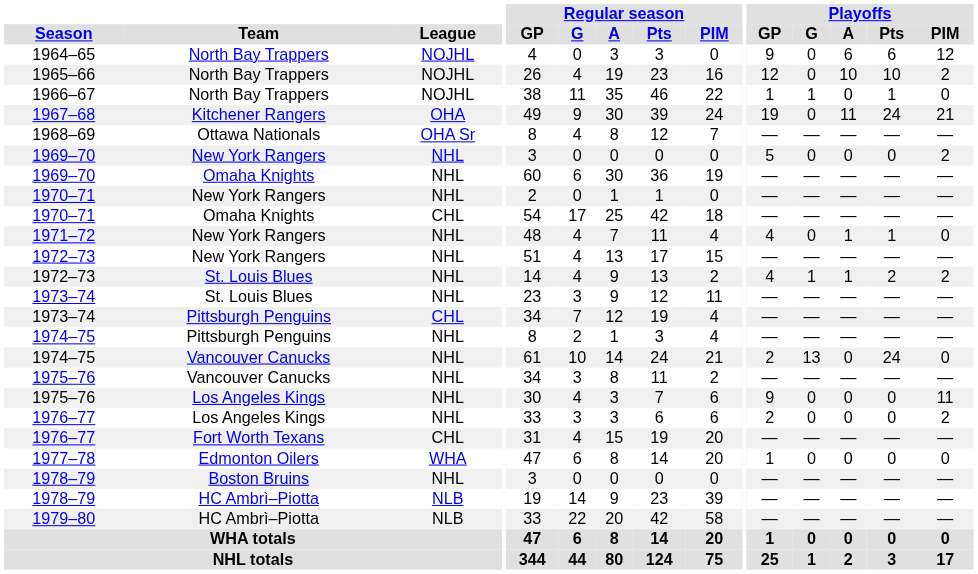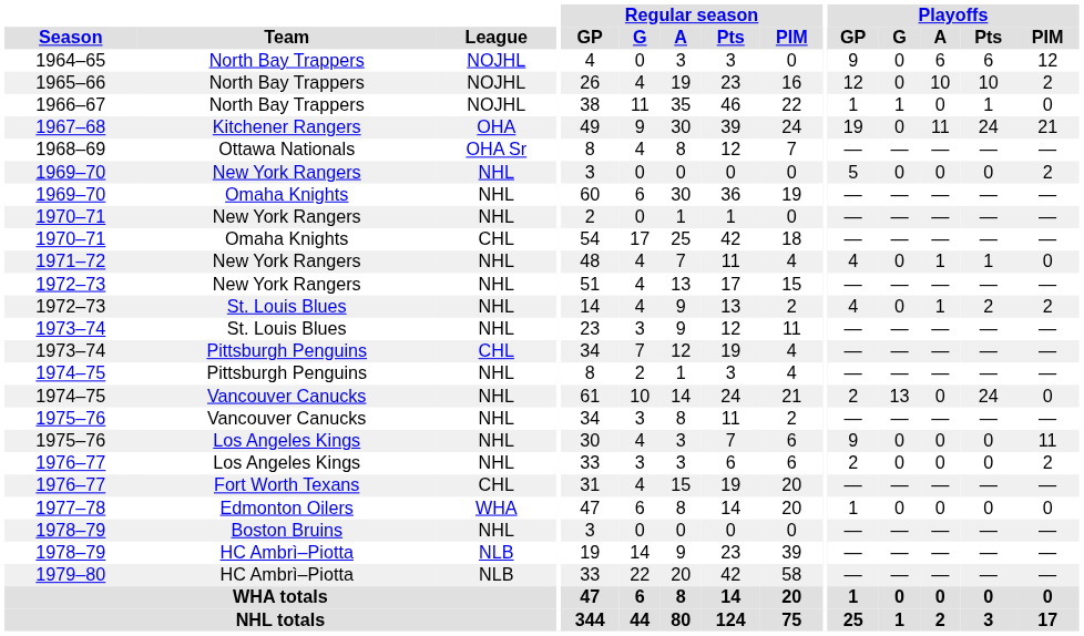 <table border="0" cellpadding="1" cellspacing="0" style="text-align:center; width:60em">
 <tr bgcolor="#e0e0e0">
 <th colspan="3" bgcolor="#ffffff"></th>
 <th rowspan="100" bgcolor="#ffffff"></th>
 <th colspan="5"><a href='#'>Regular season</a></th>
 <th rowspan="100" bgcolor="#ffffff"></th>
 <th colspan="5"><a href='#'>Playoffs</a></th>
 </tr>
 <tr bgcolor="#e0e0e0">
 <th><a href='#'>Season</a></th>
 <th>Team</th>
 <th>League</th>
 <th>GP</th>
 <th><a href='#'>G</a></th>
 <th><a href='#'>A</a></th>
 <th><a href='#'>Pts</a></th>
 <th><a href='#'>PIM</a></th>
 <th>GP</th>
 <th>G</th>
 <th>A</th>
 <th>Pts</th>
 <th>PIM</th>
 </tr>
 <tr>
 <td>1964–65</td>
 <td><a href='#'>North Bay Trappers</a></td>
 <td><a href='#'>NOJHL</a></td>
 <td>4</td>
 <td>0</td>
 <td>3</td>
 <td>3</td>
 <td>0</td>
 <td>9</td>
 <td>0</td>
 <td>6</td>
 <td>6</td>
 <td>12</td>
 </tr>
 <tr bgcolor="#f0f0f0">
 <td>1965–66</td>
 <td>North Bay Trappers</td>
 <td>NOJHL</td>
 <td>26</td>
 <td>4</td>
 <td>19</td>
 <td>23</td>
 <td>16</td>
 <td>12</td>
 <td>0</td>
 <td>10</td>
 <td>10</td>
 <td>2</td>
 </tr>
 <tr>
 <td>1966–67</td>
 <td>North Bay Trappers</td>
 <td>NOJHL</td>
 <td>38</td>
 <td>11</td>
 <td>35</td>
 <td>46</td>
 <td>22</td>
 <td>1</td>
 <td>1</td>
 <td>0</td>
 <td>1</td>
 <td>0</td>
 </tr>
 <tr bgcolor="#f0f0f0">
 <td><a href='#'>1967–68</a></td>
 <td><a href='#'>Kitchener Rangers</a></td>
 <td><a href='#'>OHA</a></td>
 <td>49</td>
 <td>9</td>
 <td>30</td>
 <td>39</td>
 <td>24</td>
 <td>19</td>
 <td>0</td>
 <td>11</td>
 <td>24</td>
 <td>21</td>
 </tr>
 <tr>
 <td>1968–69</td>
 <td>Ottawa Nationals</td>
 <td><a href='#'>OHA Sr</a></td>
 <td>8</td>
 <td>4</td>
 <td>8</td>
 <td>12</td>
 <td>7</td>
 <td>—</td>
 <td>—</td>
 <td>—</td>
 <td>—</td>
 <td>—</td>
 </tr>
 <tr bgcolor="#f0f0f0">
 <td><a href='#'>1969–70</a></td>
 <td><a href='#'>New York Rangers</a></td>
 <td><a href='#'>NHL</a></td>
 <td>3</td>
 <td>0</td>
 <td>0</td>
 <td>0</td>
 <td>0</td>
 <td>5</td>
 <td>0</td>
 <td>0</td>
 <td>0</td>
 <td>2</td>
 </tr>
 <tr>
 <td><a href='#'>1969–70</a></td>
 <td><a href='#'>Omaha Knights</a></td>
 <td>NHL</td>
 <td>60</td>
 <td>6</td>
 <td>30</td>
 <td>36</td>
 <td>19</td>
 <td>—</td>
 <td>—</td>
 <td>—</td>
 <td>—</td>
 <td>—</td>
 </tr>
 <tr bgcolor="#f0f0f0">
 <td><a href='#'>1970–71</a></td>
 <td>New York Rangers</td>
 <td>NHL</td>
 <td>2</td>
 <td>0</td>
 <td>1</td>
 <td>1</td>
 <td>0</td>
 <td>—</td>
 <td>—</td>
 <td>—</td>
 <td>—</td>
 <td>—</td>
 </tr>
 <tr>
 <td><a href='#'>1970–71</a></td>
 <td>Omaha Knights</td>
 <td>CHL</td>
 <td>54</td>
 <td>17</td>
 <td>25</td>
 <td>42</td>
 <td>18</td>
 <td>—</td>
 <td>—</td>
 <td>—</td>
 <td>—</td>
 <td>—</td>
 </tr>
 <tr bgcolor="#f0f0f0">
 <td><a href='#'>1971–72</a></td>
 <td>New York Rangers</td>
 <td>NHL</td>
 <td>48</td>
 <td>4</td>
 <td>7</td>
 <td>11</td>
 <td>4</td>
 <td>4</td>
 <td>0</td>
 <td>1</td>
 <td>1</td>
 <td>0</td>
 </tr>
 <tr>
 <td><a href='#'>1972–73</a></td>
 <td>New York Rangers</td>
 <td>NHL</td>
 <td>51</td>
 <td>4</td>
 <td>13</td>
 <td>17</td>
 <td>15</td>
 <td>—</td>
 <td>—</td>
 <td>—</td>
 <td>—</td>
 <td>—</td>
 </tr>
 <tr bgcolor="#f0f0f0">
 <td>1972–73</td>
 <td><a href='#'>St. Louis Blues</a></td>
 <td>NHL</td>
 <td>14</td>
 <td>4</td>
 <td>9</td>
 <td>13</td>
 <td>2</td>
 <td>4</td>
-<td>1</td>
+<td>0</td>
 <td>1</td>
 <td>2</td>
 <td>2</td>
 </tr>
 <tr>
 <td><a href='#'>1973–74</a></td>
 <td>St. Louis Blues</td>
 <td>NHL</td>
 <td>23</td>
 <td>3</td>
 <td>9</td>
 <td>12</td>
 <td>11</td>
 <td>—</td>
 <td>—</td>
 <td>—</td>
 <td>—</td>
 <td>—</td>
 </tr>
 <tr bgcolor="#f0f0f0">
 <td>1973–74</td>
 <td><a href='#'>Pittsburgh Penguins</a></td>
 <td><a href='#'>CHL</a></td>
 <td>34</td>
 <td>7</td>
 <td>12</td>
 <td>19</td>
 <td>4</td>
 <td>—</td>
 <td>—</td>
 <td>—</td>
 <td>—</td>
 <td>—</td>
 </tr>
 <tr>
 <td><a href='#'>1974–75</a></td>
 <td>Pittsburgh Penguins</td>
 <td>NHL</td>
 <td>8</td>
 <td>2</td>
 <td>1</td>
 <td>3</td>
 <td>4</td>
 <td>—</td>
 <td>—</td>
 <td>—</td>
 <td>—</td>
 <td>—</td>
 </tr>
 <tr bgcolor="#f0f0f0">
 <td>1974–75</td>
 <td><a href='#'>Vancouver Canucks</a></td>
 <td>NHL</td>
 <td>61</td>
 <td>10</td>
 <td>14</td>
 <td>24</td>
 <td>21</td>
 <td>2</td>
 <td>13</td>
 <td>0</td>
 <td>24</td>
 <td>0</td>
 </tr>
 <tr>
 <td><a href='#'>1975–76</a></td>
 <td>Vancouver Canucks</td>
 <td>NHL</td>
 <td>34</td>
 <td>3</td>
 <td>8</td>
 <td>11</td>
 <td>2</td>
 <td>—</td>
 <td>—</td>
 <td>—</td>
 <td>—</td>
 <td>—</td>
 </tr>
 <tr bgcolor="#f0f0f0">
 <td>1975–76</td>
 <td><a href='#'>Los Angeles Kings</a></td>
 <td>NHL</td>
 <td>30</td>
 <td>4</td>
 <td>3</td>
 <td>7</td>
 <td>6</td>
 <td>9</td>
 <td>0</td>
 <td>0</td>
 <td>0</td>
 <td>11</td>
 </tr>
 <tr>
 <td><a href='#'>1976–77</a></td>
 <td>Los Angeles Kings</td>
 <td>NHL</td>
 <td>33</td>
 <td>3</td>
 <td>3</td>
 <td>6</td>
 <td>6</td>
 <td>2</td>
 <td>0</td>
 <td>0</td>
 <td>0</td>
 <td>2</td>
 </tr>
 <tr bgcolor="#f0f0f0">
 <td><a href='#'>1976–77</a></td>
 <td><a href='#'>Fort Worth Texans</a></td>
 <td>CHL</td>
 <td>31</td>
 <td>4</td>
 <td>15</td>
 <td>19</td>
 <td>20</td>
 <td>—</td>
 <td>—</td>
 <td>—</td>
 <td>—</td>
 <td>—</td>
 </tr>
 <tr>
 <td><a href='#'>1977–78</a></td>
 <td><a href='#'>Edmonton Oilers</a></td>
 <td><a href='#'>WHA</a></td>
 <td>47</td>
 <td>6</td>
 <td>8</td>
 <td>14</td>
 <td>20</td>
 <td>1</td>
 <td>0</td>
 <td>0</td>
 <td>0</td>
 <td>0</td>
 </tr>
 <tr bgcolor="#f0f0f0">
 <td><a href='#'>1978–79</a></td>
 <td><a href='#'>Boston Bruins</a></td>
 <td>NHL</td>
 <td>3</td>
 <td>0</td>
 <td>0</td>
 <td>0</td>
 <td>0</td>
 <td>—</td>
 <td>—</td>
 <td>—</td>
 <td>—</td>
 <td>—</td>
 </tr>
 <tr>
 <td><a href='#'>1978–79</a></td>
 <td><a href='#'>HC Ambrì–Piotta</a></td>
 <td><a href='#'>NLB</a></td>
 <td>19</td>
 <td>14</td>
 <td>9</td>
 <td>23</td>
 <td>39</td>
 <td>—</td>
 <td>—</td>
 <td>—</td>
 <td>—</td>
 <td>—</td>
 </tr>
 <tr bgcolor="#f0f0f0">
 <td><a href='#'>1979–80</a></td>
 <td>HC Ambrì–Piotta</td>
 <td>NLB</td>
 <td>33</td>
 <td>22</td>
 <td>20</td>
 <td>42</td>
 <td>58</td>
 <td>—</td>
 <td>—</td>
 <td>—</td>
 <td>—</td>
 <td>—</td>
 </tr>
 <tr bgcolor="#e0e0e0">
 <th colspan="3">WHA totals</th>
 <th>47</th>
 <th>6</th>
 <th>8</th>
 <th>14</th>
 <th>20</th>
 <th>1</th>
 <th>0</th>
 <th>0</th>
 <th>0</th>
 <th>0</th>
 </tr>
 <tr bgcolor="#e0e0e0">
 <th colspan="3">NHL totals</th>
 <th>344</th>
 <th>44</th>
 <th>80</th>
 <th>124</th>
 <th>75</th>
 <th>25</th>
 <th>1</th>
 <th>2</th>
 <th>3</th>
 <th>17</th>
 </tr>
 </table>
